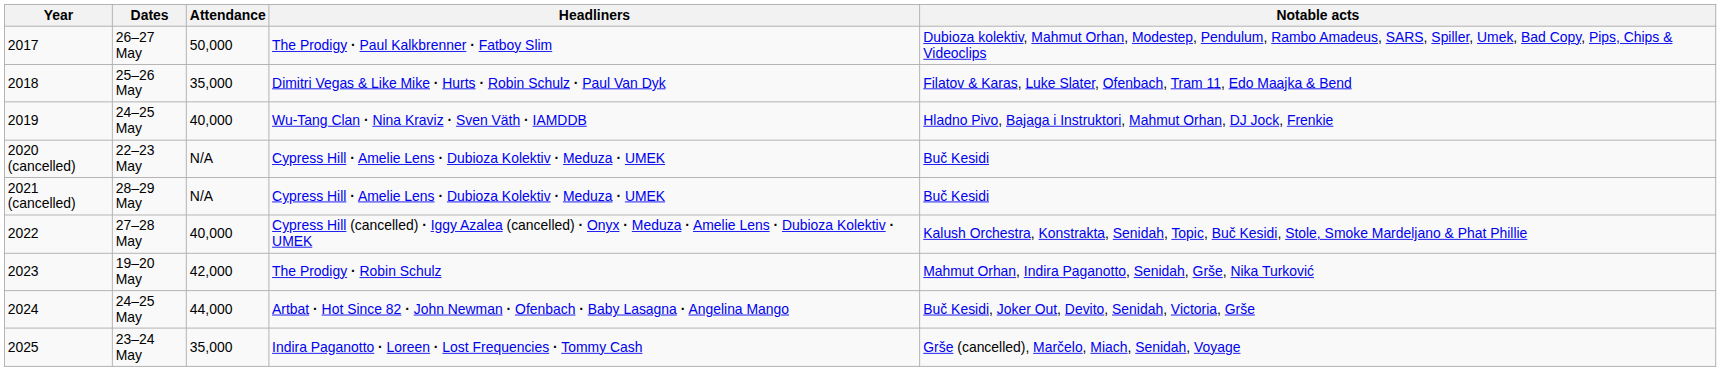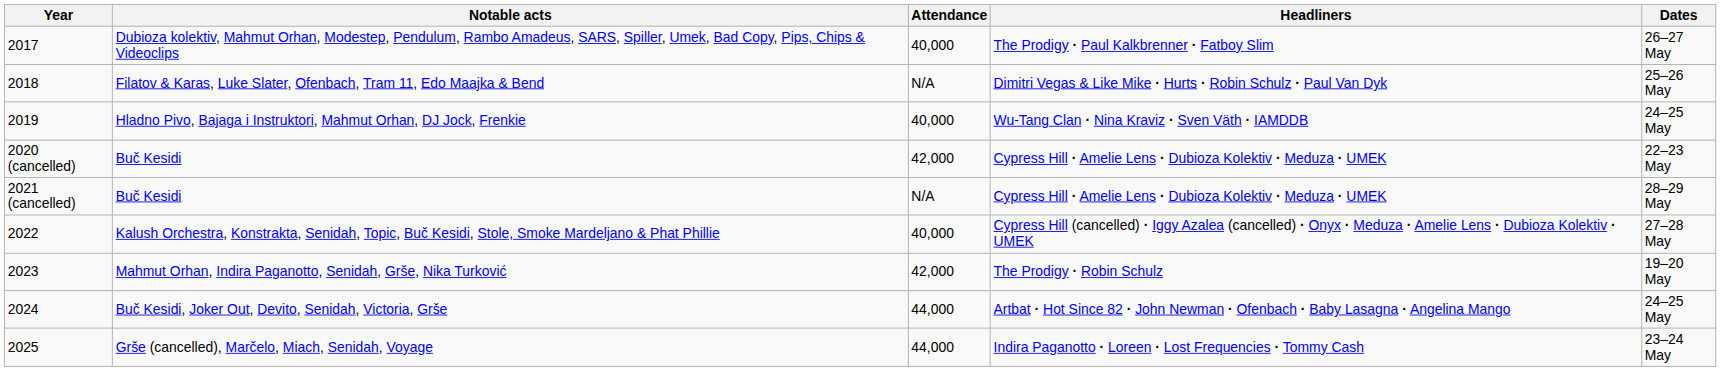 <table class="wikitable sortable">
 <tr>
 <th>Year</th>
-<th>Dates</th>
+<th class="unsortable">Notable acts</th>
 <th>Attendance</th>
 <th>Headliners</th>
-<th class="unsortable">Notable acts</th>
+<th>Dates</th>
 </tr>
 <tr>
 <td>2017</td>
+<td><a href='#'>Dubioza kolektiv</a>, <a href='#'>Mahmut Orhan</a>, <a href='#'>Modestep</a>, <a href='#'>Pendulum</a>, <a href='#'>Rambo Amadeus</a>, <a href='#'>SARS</a>, <a href='#'>Spiller</a>, <a href='#'>Umek</a>, <a href='#'>Bad Copy</a>, <a href='#'>Pips, Chips & Videoclips</a></td>
+<td>40,000</td>
+<td><a href='#'>The Prodigy</a> <strong>·</strong> <a href='#'>Paul Kalkbrenner</a> <strong>·</strong> <a href='#'>Fatboy Slim</a></td>
 <td>26–27 May</td>
-<td>50,000</td>
-<td><a href='#'>The Prodigy</a> <strong>·</strong> <a href='#'>Paul Kalkbrenner</a> <strong>·</strong> <a href='#'>Fatboy Slim</a></td>
-<td><a href='#'>Dubioza kolektiv</a>, <a href='#'>Mahmut Orhan</a>, <a href='#'>Modestep</a>, <a href='#'>Pendulum</a>, <a href='#'>Rambo Amadeus</a>, <a href='#'>SARS</a>, <a href='#'>Spiller</a>, <a href='#'>Umek</a>, <a href='#'>Bad Copy</a>, <a href='#'>Pips, Chips & Videoclips</a></td>
 </tr>
 <tr>
 <td>2018</td>
+<td><a href='#'>Filatov & Karas</a>, <a href='#'>Luke Slater</a>, <a href='#'>Ofenbach</a>, <a href='#'>Tram 11</a>, <a href='#'>Edo Maajka & Bend</a></td>
+<td>N/A</td>
+<td><a href='#'>Dimitri Vegas & Like Mike</a> <strong>·</strong> <a href='#'>Hurts</a> <strong>·</strong> <a href='#'>Robin Schulz</a> <strong>·</strong> <a href='#'>Paul Van Dyk</a></td>
 <td>25–26 May</td>
-<td>35,000</td>
-<td><a href='#'>Dimitri Vegas & Like Mike</a> <strong>·</strong> <a href='#'>Hurts</a> <strong>·</strong> <a href='#'>Robin Schulz</a> <strong>·</strong> <a href='#'>Paul Van Dyk</a></td>
-<td><a href='#'>Filatov & Karas</a>, <a href='#'>Luke Slater</a>, <a href='#'>Ofenbach</a>, <a href='#'>Tram 11</a>, <a href='#'>Edo Maajka & Bend</a></td>
 </tr>
 <tr>
 <td>2019</td>
-<td>24–25 May</td>
+<td><a href='#'>Hladno Pivo</a>, <a href='#'>Bajaga i Instruktori</a>, <a href='#'>Mahmut Orhan</a>, <a href='#'>DJ Jock</a>, <a href='#'>Frenkie</a></td>
 <td>40,000</td>
 <td><a href='#'>Wu-Tang Clan</a> <strong>·</strong> <a href='#'>Nina Kraviz</a> <strong>·</strong> <a href='#'>Sven Väth</a> <strong>·</strong> <a href='#'>IAMDDB</a></td>
-<td><a href='#'>Hladno Pivo</a>, <a href='#'>Bajaga i Instruktori</a>, <a href='#'>Mahmut Orhan</a>, <a href='#'>DJ Jock</a>, <a href='#'>Frenkie</a></td>
+<td>24–25 May</td>
 </tr>
 <tr>
 <td>2020 (cancelled)</td>
+<td><a href='#'>Buč Kesidi</a></td>
+<td>42,000</td>
+<td><a href='#'>Cypress Hill</a> <strong>·</strong> <a href='#'>Amelie Lens</a> <strong>·</strong> <a href='#'>Dubioza Kolektiv</a> <strong>·</strong> <a href='#'>Meduza</a> <strong>·</strong> <a href='#'>UMEK</a></td>
 <td>22–23 May</td>
-<td>N/A</td>
-<td><a href='#'>Cypress Hill</a> <strong>·</strong> <a href='#'>Amelie Lens</a> <strong>·</strong> <a href='#'>Dubioza Kolektiv</a> <strong>·</strong> <a href='#'>Meduza</a> <strong>·</strong> <a href='#'>UMEK</a></td>
-<td><a href='#'>Buč Kesidi</a></td>
 </tr>
 <tr>
 <td>2021 (cancelled)</td>
-<td>28–29 May</td>
+<td><a href='#'>Buč Kesidi</a></td>
 <td>N/A</td>
 <td><a href='#'>Cypress Hill</a> <strong>·</strong> <a href='#'>Amelie Lens</a> <strong>·</strong> <a href='#'>Dubioza Kolektiv</a> <strong>·</strong> <a href='#'>Meduza</a> <strong>·</strong> <a href='#'>UMEK</a></td>
-<td><a href='#'>Buč Kesidi</a></td>
+<td>28–29 May</td>
 </tr>
 <tr>
 <td>2022</td>
-<td>27–28 May</td>
+<td><a href='#'>Kalush Orchestra</a>, <a href='#'>Konstrakta</a>, <a href='#'>Senidah</a>, <a href='#'>Topic</a>, <a href='#'>Buč Kesidi</a>, <a href='#'>Stole, Smoke Mardeljano & Phat Phillie</a></td>
 <td>40,000</td>
 <td><a href='#'>Cypress Hill</a> (cancelled) <strong>·</strong> <a href='#'>Iggy Azalea</a> (cancelled) <strong>·</strong> <a href='#'>Onyx</a> <strong>·</strong> <a href='#'>Meduza</a> <strong>·</strong> <a href='#'>Amelie Lens</a> <strong>·</strong> <a href='#'>Dubioza Kolektiv</a> <strong>·</strong> <a href='#'>UMEK</a></td>
-<td><a href='#'>Kalush Orchestra</a>, <a href='#'>Konstrakta</a>, <a href='#'>Senidah</a>, <a href='#'>Topic</a>, <a href='#'>Buč Kesidi</a>, <a href='#'>Stole, Smoke Mardeljano & Phat Phillie</a></td>
+<td>27–28 May</td>
 </tr>
 <tr>
 <td>2023</td>
-<td>19–20 May</td>
+<td><a href='#'>Mahmut Orhan</a>, <a href='#'>Indira Paganotto</a>, <a href='#'>Senidah</a>, <a href='#'>Grše</a>, <a href='#'>Nika Turković</a></td>
 <td>42,000</td>
 <td><a href='#'>The Prodigy</a> <strong>·</strong> <a href='#'>Robin Schulz</a></td>
-<td><a href='#'>Mahmut Orhan</a>, <a href='#'>Indira Paganotto</a>, <a href='#'>Senidah</a>, <a href='#'>Grše</a>, <a href='#'>Nika Turković</a></td>
+<td>19–20 May</td>
 </tr>
 <tr>
 <td>2024</td>
-<td>24–25 May</td>
+<td><a href='#'>Buč Kesidi</a>, <a href='#'>Joker Out</a>, <a href='#'>Devito</a>, <a href='#'>Senidah</a>, <a href='#'>Victoria</a>, <a href='#'>Grše</a></td>
 <td>44,000</td>
 <td><a href='#'>Artbat</a> <strong>·</strong> <a href='#'>Hot Since 82</a> <strong>·</strong> <a href='#'>John Newman</a> <strong>·</strong> <a href='#'>Ofenbach</a> <strong>·</strong> <a href='#'>Baby Lasagna</a> <strong>·</strong> <a href='#'>Angelina Mango</a></td>
-<td><a href='#'>Buč Kesidi</a>, <a href='#'>Joker Out</a>, <a href='#'>Devito</a>, <a href='#'>Senidah</a>, <a href='#'>Victoria</a>, <a href='#'>Grše</a></td>
+<td>24–25 May</td>
 </tr>
 <tr>
 <td>2025</td>
+<td><a href='#'>Grše</a> (cancelled), <a href='#'>Marčelo</a>, <a href='#'>Miach</a>, <a href='#'>Senidah</a>, <a href='#'>Voyage</a></td>
+<td>44,000</td>
+<td><a href='#'>Indira Paganotto</a> <strong>·</strong> <a href='#'>Loreen</a> <strong>·</strong> <a href='#'>Lost Frequencies</a> <strong>·</strong> <a href='#'>Tommy Cash</a></td>
 <td>23–24 May</td>
-<td>35,000</td>
-<td><a href='#'>Indira Paganotto</a> <strong>·</strong> <a href='#'>Loreen</a> <strong>·</strong> <a href='#'>Lost Frequencies</a> <strong>·</strong> <a href='#'>Tommy Cash</a></td>
-<td><a href='#'>Grše</a> (cancelled), <a href='#'>Marčelo</a>, <a href='#'>Miach</a>, <a href='#'>Senidah</a>, <a href='#'>Voyage</a></td>
 </tr>
 </table>
